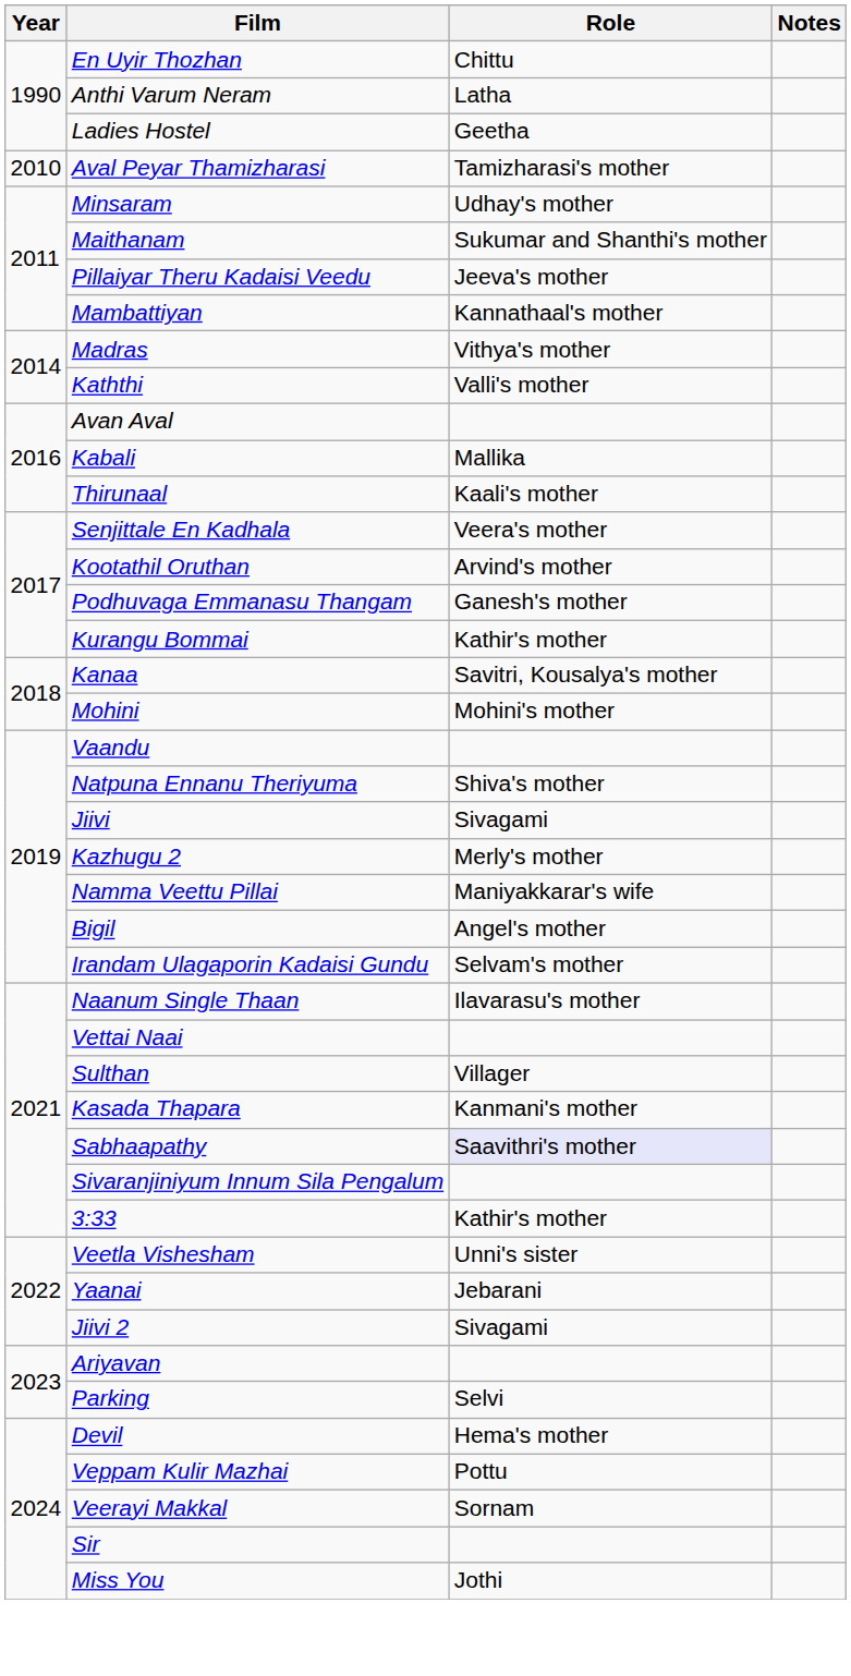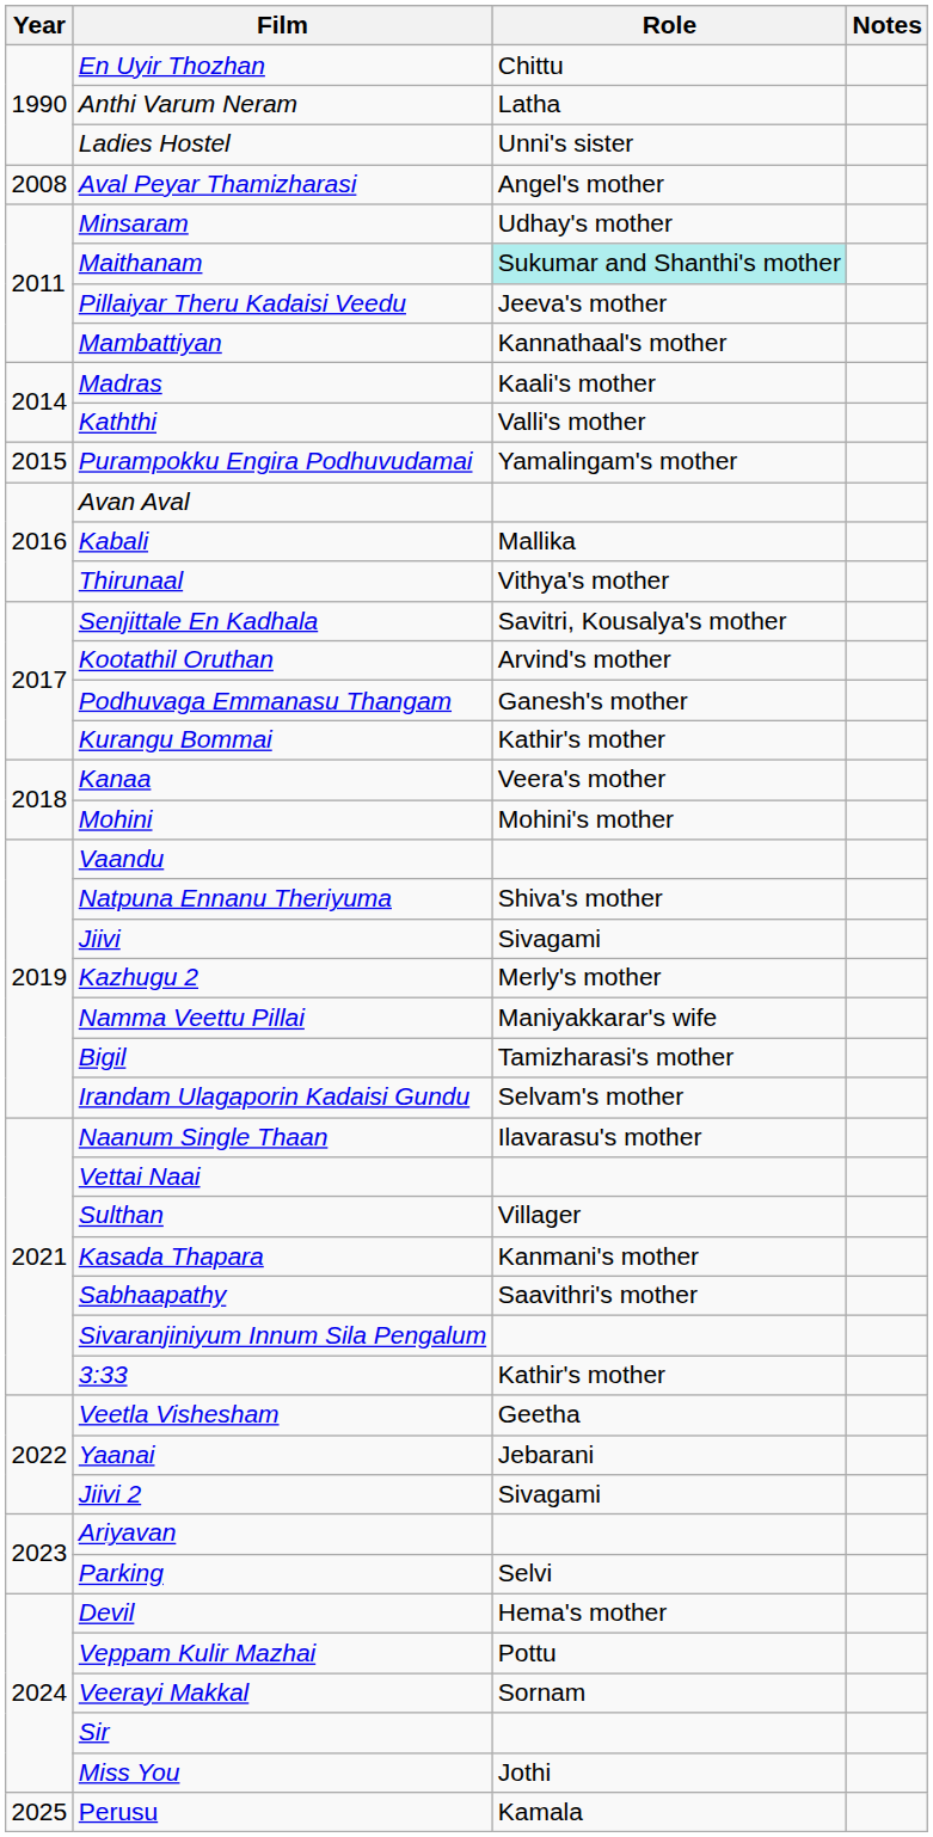 <table class="wikitable sortable">
 <tr style="background:#ccc; text-align:center;">
 <th>Year</th>
 <th>Film</th>
 <th>Role</th>
 <th>Notes</th>
 </tr>
 <tr>
 <td rowspan="3">1990</td>
 <td><em><a href='#'>En Uyir Thozhan</a></em></td>
 <td>Chittu</td>
 <td></td>
 </tr>
 <tr>
 <td><em>Anthi Varum Neram</em></td>
 <td>Latha</td>
 <td></td>
 </tr>
 <tr>
 <td><em>Ladies Hostel</em></td>
-<td>Geetha</td>
+<td>Unni's sister</td>
 <td></td>
 </tr>
 <tr>
-<td rowspan="1">2010</td>
+<td rowspan="1">2008</td>
 <td><em><a href='#'>Aval Peyar Thamizharasi</a></em></td>
-<td>Tamizharasi's mother</td>
+<td>Angel's mother</td>
 <td></td>
 </tr>
 <tr>
 <td rowspan="4">2011</td>
 <td><em><a href='#'>Minsaram</a></em></td>
 <td>Udhay's mother</td>
 <td></td>
 </tr>
 <tr>
 <td><em><a href='#'>Maithanam</a></em></td>
-<td>Sukumar and Shanthi's mother</td>
+<td style="background: paleturquoise;">Sukumar and Shanthi's mother</td>
 <td></td>
 </tr>
 <tr>
 <td><em><a href='#'>Pillaiyar Theru Kadaisi Veedu</a></em></td>
 <td>Jeeva's mother</td>
 <td></td>
 </tr>
 <tr>
 <td><em><a href='#'>Mambattiyan</a></em></td>
 <td>Kannathaal's mother</td>
 <td></td>
 </tr>
 <tr>
 <td rowspan="2">2014</td>
 <td><em><a href='#'>Madras</a></em></td>
-<td>Vithya's mother</td>
+<td>Kaali's mother</td>
 <td></td>
 </tr>
 <tr>
 <td><em><a href='#'>Kaththi</a></em></td>
 <td>Valli's mother</td>
+<td></td>
+</tr>
+<tr>
+<td rowspan="1">2015</td>
+<td><em><a href='#'>Purampokku Engira Podhuvudamai</a></em></td>
+<td>Yamalingam's mother</td>
 <td></td>
 </tr>
 <tr>
 <td rowspan="3">2016</td>
 <td><em>Avan Aval</em></td>
 <td></td>
 <td></td>
 </tr>
 <tr>
 <td><em><a href='#'>Kabali</a></em></td>
 <td>Mallika</td>
 <td></td>
 </tr>
 <tr>
 <td><em><a href='#'>Thirunaal</a></em></td>
-<td>Kaali's mother</td>
+<td>Vithya's mother</td>
 <td></td>
 </tr>
 <tr>
 <td rowspan="4">2017</td>
 <td><em><a href='#'>Senjittale En Kadhala</a></em></td>
-<td>Veera's mother</td>
+<td>Savitri, Kousalya's mother</td>
 <td></td>
 </tr>
 <tr>
 <td><em><a href='#'>Kootathil Oruthan</a></em></td>
 <td>Arvind's mother</td>
 <td></td>
 </tr>
 <tr>
 <td><em><a href='#'>Podhuvaga Emmanasu Thangam</a></em></td>
 <td>Ganesh's mother</td>
 <td></td>
 </tr>
 <tr>
 <td><em><a href='#'>Kurangu Bommai</a></em></td>
 <td>Kathir's mother</td>
 <td></td>
 </tr>
 <tr>
 <td rowspan="2">2018</td>
 <td><em><a href='#'>Kanaa</a></em></td>
-<td>Savitri, Kousalya's mother</td>
+<td>Veera's mother</td>
 <td></td>
 </tr>
 <tr>
 <td><em><a href='#'>Mohini</a></em></td>
 <td>Mohini's mother</td>
 </tr>
 <tr>
 <td rowspan="7">2019</td>
 <td><em><a href='#'>Vaandu</a></em></td>
 <td></td>
 <td></td>
 </tr>
 <tr>
 <td><em><a href='#'>Natpuna Ennanu Theriyuma</a></em></td>
 <td>Shiva's mother</td>
 <td></td>
 </tr>
 <tr>
 <td><em><a href='#'>Jiivi</a></em></td>
 <td>Sivagami</td>
 <td></td>
 </tr>
 <tr>
 <td><em><a href='#'>Kazhugu 2</a></em></td>
 <td>Merly's mother</td>
 <td></td>
 </tr>
 <tr>
 <td><em><a href='#'>Namma Veettu Pillai</a></em></td>
 <td>Maniyakkarar's wife</td>
 <td></td>
 </tr>
 <tr>
 <td><em><a href='#'>Bigil</a></em></td>
-<td>Angel's mother</td>
+<td>Tamizharasi's mother</td>
 <td></td>
 </tr>
 <tr>
 <td><em><a href='#'>Irandam Ulagaporin Kadaisi Gundu</a></em></td>
 <td>Selvam's mother</td>
 <td></td>
 </tr>
 <tr>
 <td rowspan="7">2021</td>
 <td><em><a href='#'>Naanum Single Thaan</a></em></td>
 <td>Ilavarasu's mother</td>
 <td></td>
 </tr>
 <tr>
 <td><em><a href='#'>Vettai Naai</a></em></td>
 <td></td>
 <td></td>
 </tr>
 <tr>
 <td><em><a href='#'>Sulthan</a></em></td>
 <td>Villager</td>
 <td></td>
 </tr>
 <tr>
 <td><em><a href='#'>Kasada Thapara</a></em></td>
 <td>Kanmani's mother</td>
 <td></td>
 </tr>
 <tr>
 <td><em><a href='#'>Sabhaapathy</a></em></td>
-<td style="background: lavender;">Saavithri's mother</td>
+<td>Saavithri's mother</td>
 <td></td>
 </tr>
 <tr>
 <td><em><a href='#'>Sivaranjiniyum Innum Sila Pengalum</a></em></td>
 <td></td>
 <td></td>
 </tr>
 <tr>
 <td><em><a href='#'>3:33</a></em></td>
 <td>Kathir's mother</td>
 <td></td>
 </tr>
 <tr>
 <td rowspan="3">2022</td>
 <td><em><a href='#'>Veetla Vishesham</a></em></td>
-<td>Unni's sister</td>
+<td>Geetha</td>
 <td></td>
 </tr>
 <tr>
 <td><em><a href='#'>Yaanai</a></em></td>
 <td>Jebarani</td>
 <td></td>
 </tr>
 <tr>
 <td><em><a href='#'>Jiivi 2</a></em></td>
 <td>Sivagami</td>
 <td></td>
 </tr>
 <tr>
 <td rowspan="2">2023</td>
 <td><em><a href='#'>Ariyavan</a></em></td>
 <td></td>
 <td></td>
 </tr>
 <tr>
 <td><em><a href='#'>Parking</a></em></td>
 <td>Selvi</td>
 <td></td>
 </tr>
 <tr>
 <td rowspan="5">2024</td>
 <td><em><a href='#'>Devil</a></em></td>
 <td>Hema's mother</td>
 <td></td>
 </tr>
 <tr>
 <td><em><a href='#'>Veppam Kulir Mazhai</a></em></td>
 <td>Pottu</td>
 <td></td>
 </tr>
 <tr>
 <td><em><a href='#'>Veerayi Makkal</a></em></td>
 <td>Sornam</td>
 <td></td>
 </tr>
 <tr>
 <td><em><a href='#'>Sir</a></em></td>
 <td></td>
 <td></td>
 </tr>
 <tr>
 <td><a href='#'><em>Miss You</em></a></td>
 <td>Jothi</td>
 <td></td>
 </tr>
+<tr>
+<td>2025</td>
+<td><a href='#'>Perusu</a></td>
+<td>Kamala</td>
+<td></td>
+</tr>
 </table>
